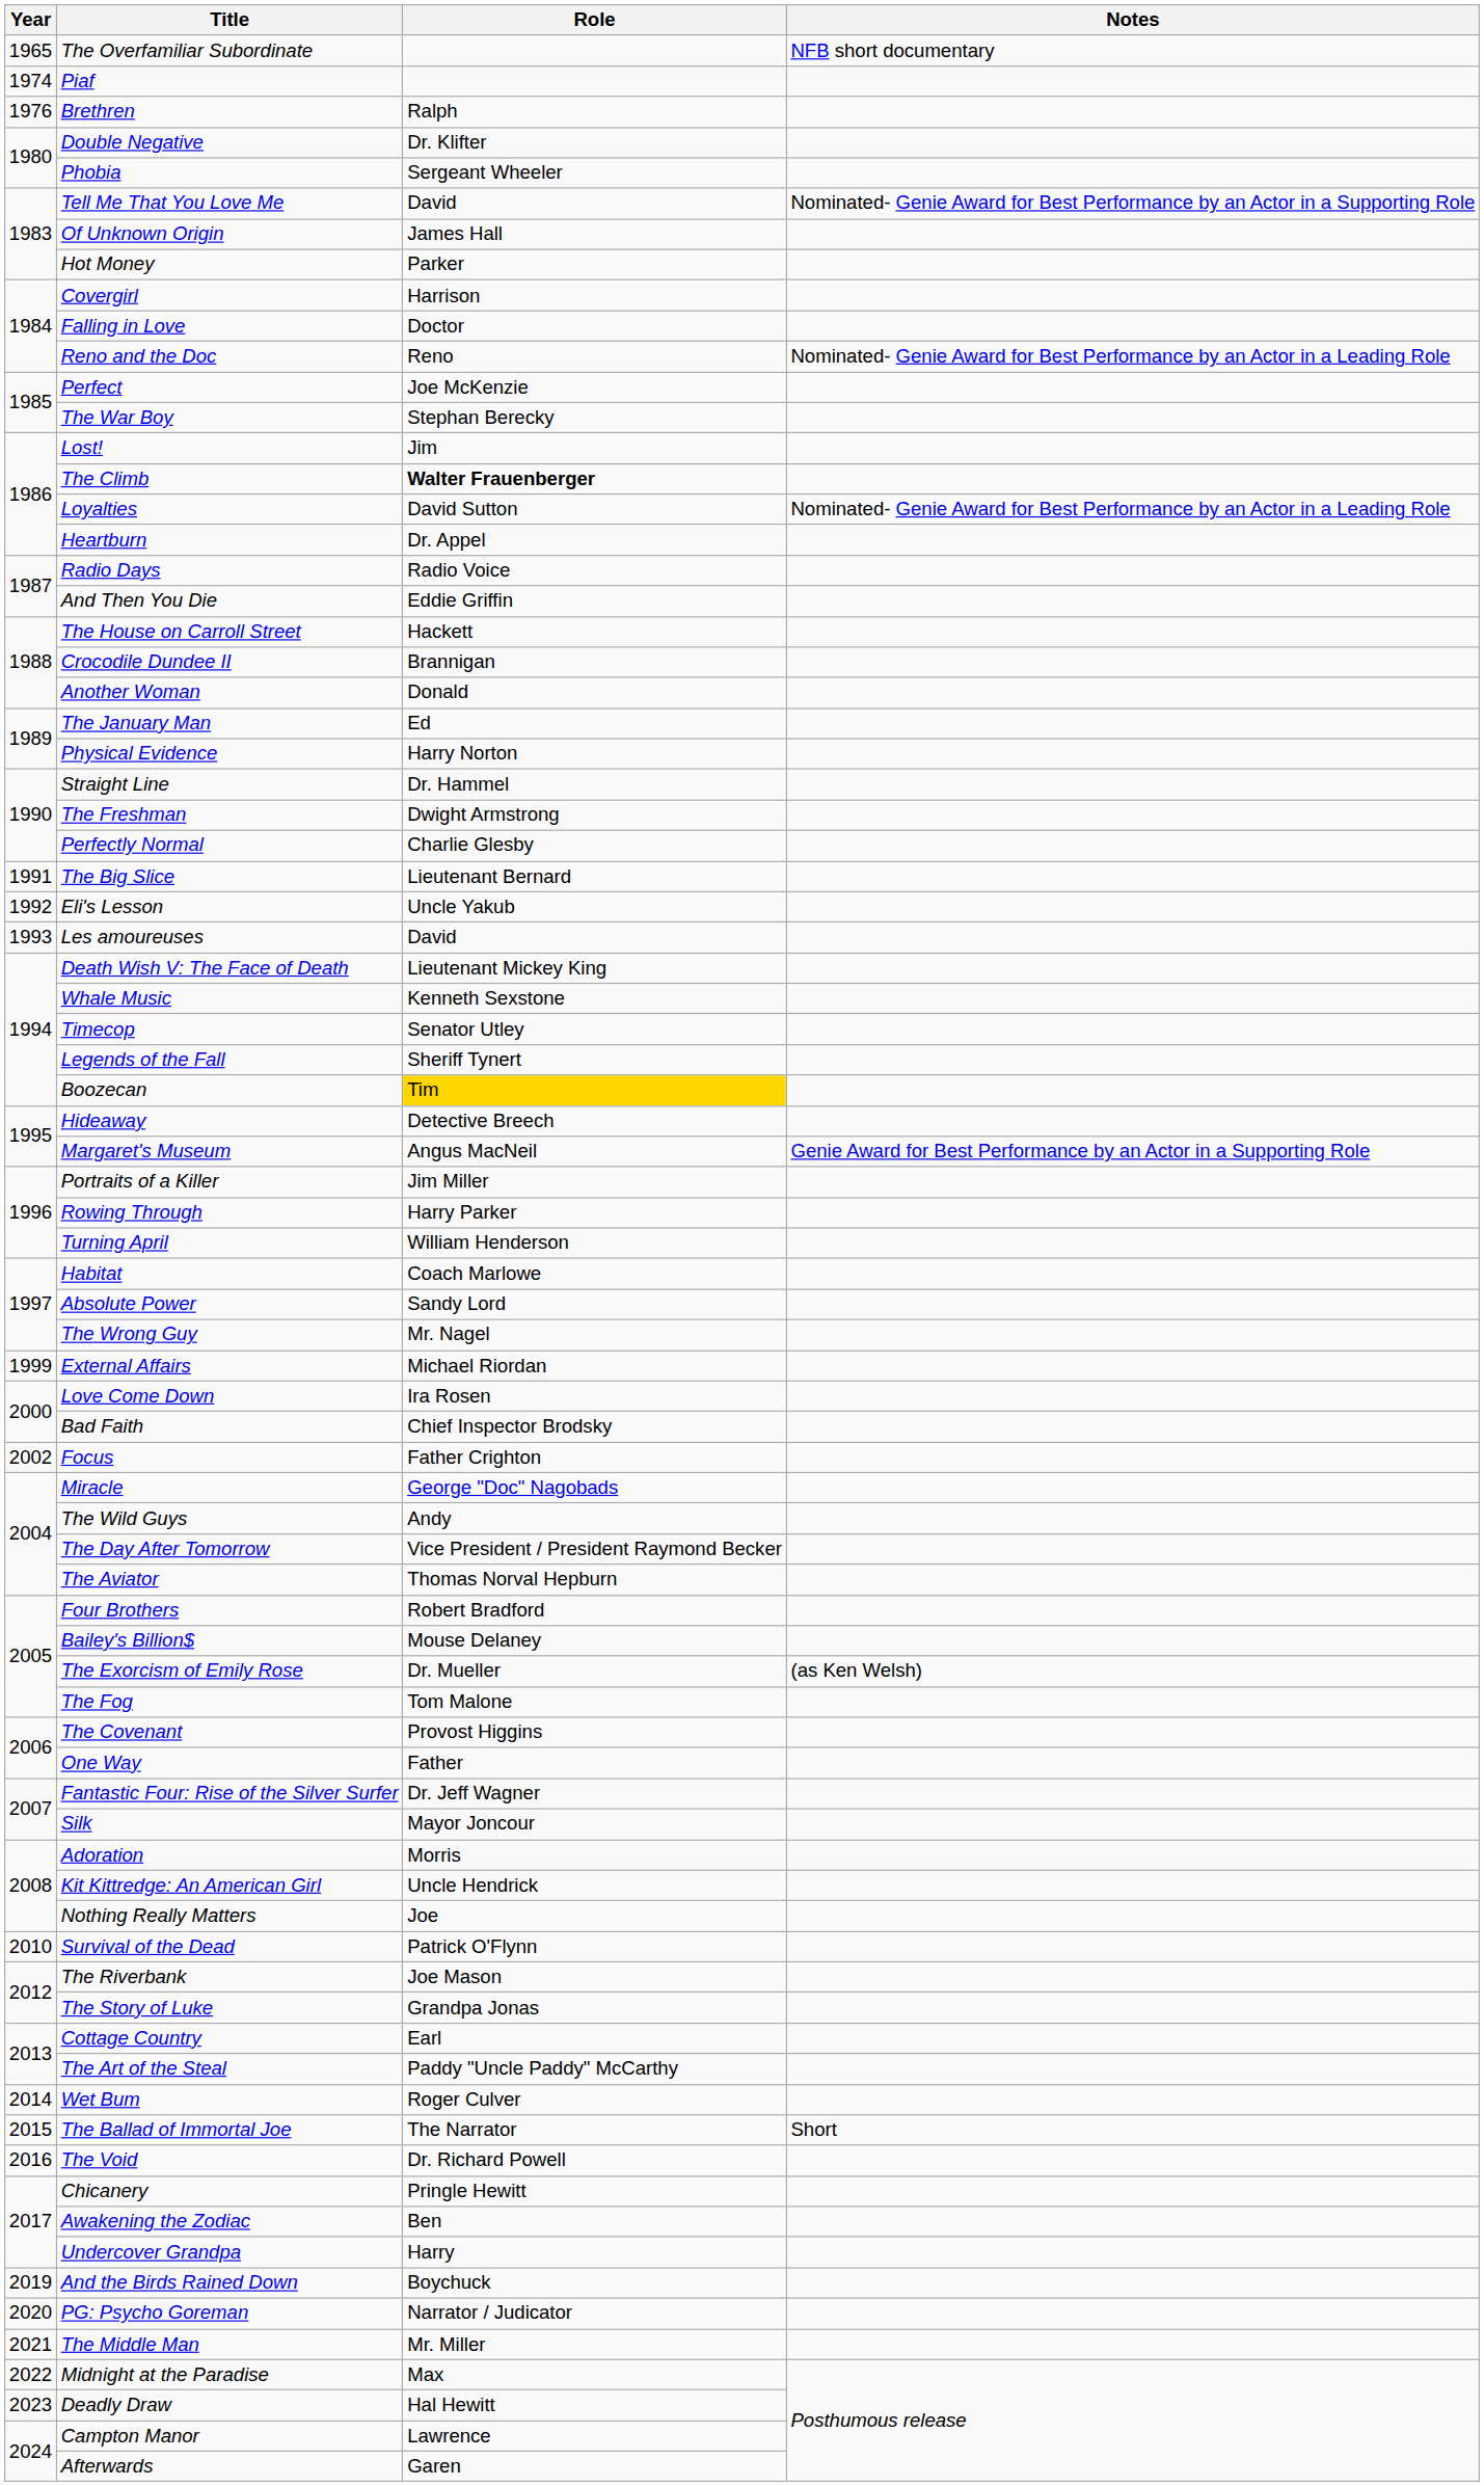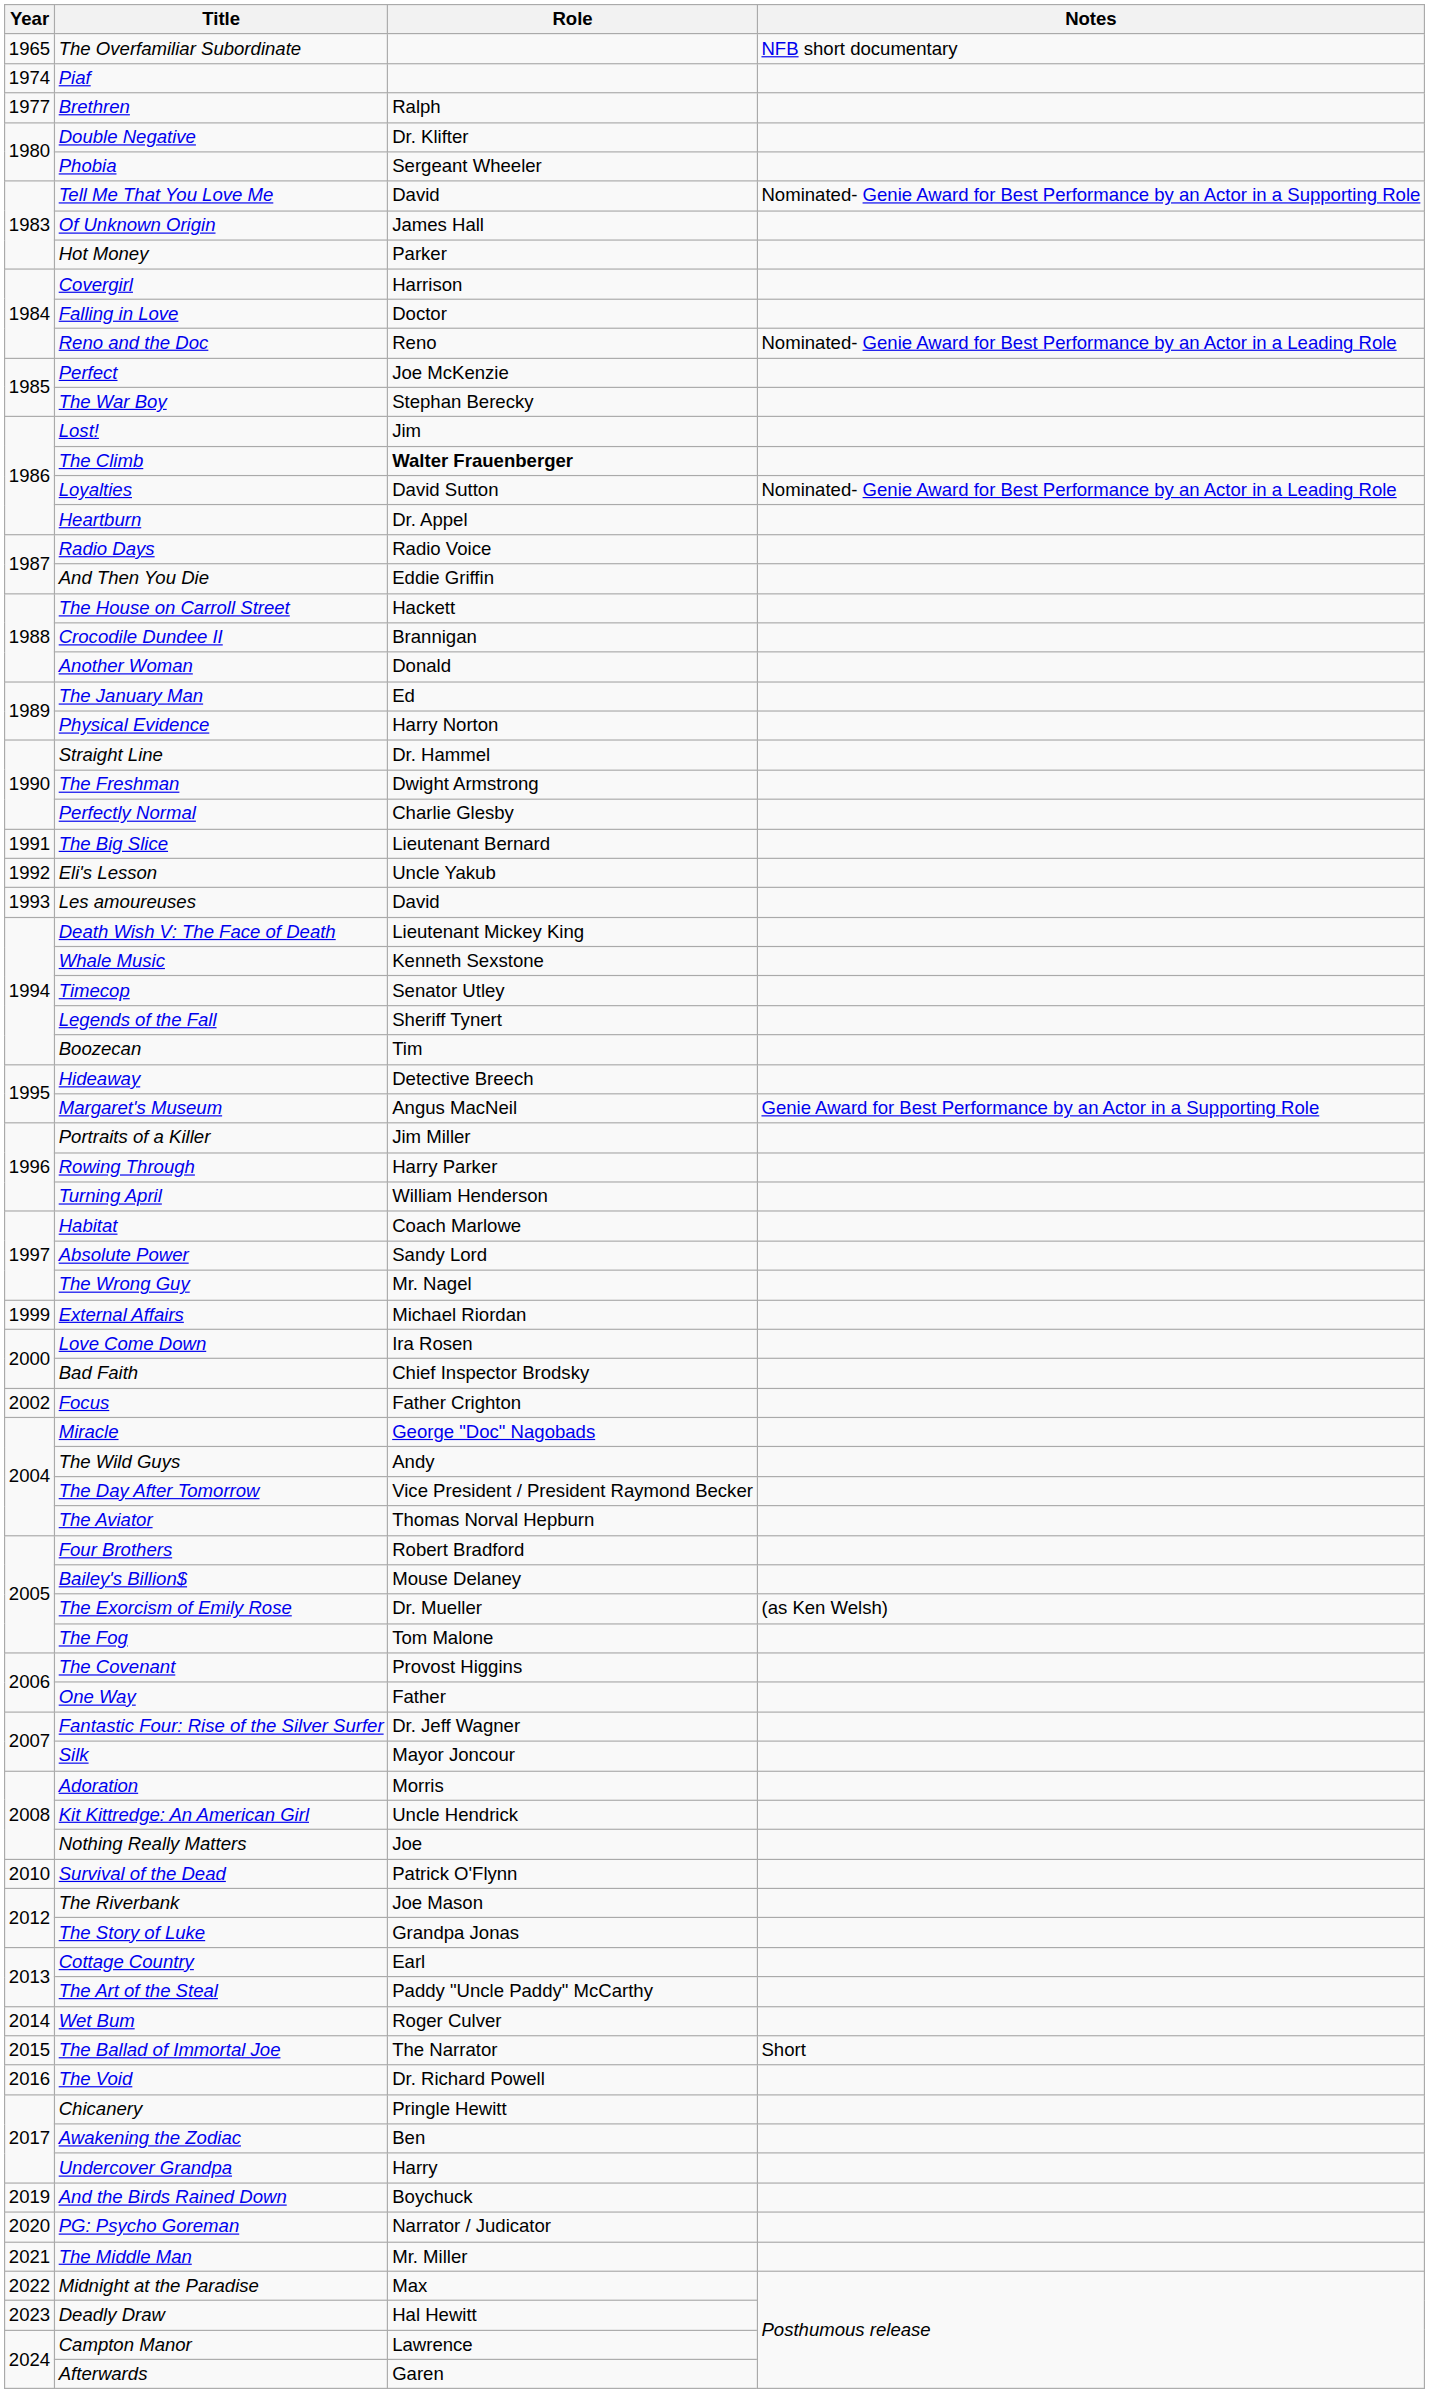 <table class="wikitable sortable">
 <tr>
 <th>Year</th>
 <th>Title</th>
 <th>Role</th>
 <th class="unsortable">Notes</th>
 </tr>
 <tr>
 <td>1965</td>
 <td data-sort-value="Overfamiliar Subordinate, The"><em>The Overfamiliar Subordinate</em></td>
 <td></td>
 <td><a href='#'>NFB</a> short documentary</td>
 </tr>
 <tr>
 <td>1974</td>
 <td><em><a href='#'>Piaf</a></em></td>
 <td></td>
 <td></td>
 </tr>
 <tr>
-<td>1976</td>
+<td>1977</td>
 <td><em><a href='#'>Brethren</a></em></td>
 <td>Ralph</td>
 <td></td>
 </tr>
 <tr>
 <td rowspan="2">1980</td>
 <td><em><a href='#'>Double Negative</a></em></td>
 <td>Dr. Klifter</td>
 <td></td>
 </tr>
 <tr>
 <td><em><a href='#'>Phobia</a></em></td>
 <td>Sergeant Wheeler</td>
 <td></td>
 </tr>
 <tr>
 <td rowspan="3">1983</td>
 <td><em><a href='#'>Tell Me That You Love Me</a></em></td>
 <td>David</td>
 <td>Nominated- <a href='#'>Genie Award for Best Performance by an Actor in a Supporting Role</a></td>
 </tr>
 <tr>
 <td><em><a href='#'>Of Unknown Origin</a></em></td>
 <td>James Hall</td>
 <td></td>
 </tr>
 <tr>
 <td><em>Hot Money</em></td>
 <td>Parker</td>
 <td></td>
 </tr>
 <tr>
 <td rowspan="3">1984</td>
 <td><em><a href='#'>Covergirl</a></em></td>
 <td>Harrison</td>
 <td></td>
 </tr>
 <tr>
 <td><em><a href='#'>Falling in Love</a></em></td>
 <td>Doctor</td>
 <td></td>
 </tr>
 <tr>
 <td><em><a href='#'>Reno and the Doc</a></em></td>
 <td>Reno</td>
 <td>Nominated- <a href='#'>Genie Award for Best Performance by an Actor in a Leading Role</a></td>
 </tr>
 <tr>
 <td rowspan="2">1985</td>
 <td><em><a href='#'>Perfect</a></em></td>
 <td>Joe McKenzie</td>
 <td></td>
 </tr>
 <tr>
 <td data-sort-value="War Boy, The"><em><a href='#'>The War Boy</a></em></td>
 <td>Stephan Berecky</td>
 <td></td>
 </tr>
 <tr>
 <td rowspan="4">1986</td>
 <td><em><a href='#'>Lost!</a></em></td>
 <td>Jim</td>
 <td></td>
 </tr>
 <tr>
 <td data-sort-value="Climb, The"><em><a href='#'>The Climb</a></em></td>
 <td><strong>Walter Frauenberger</strong></td>
 <td></td>
 </tr>
 <tr>
 <td><em><a href='#'>Loyalties</a></em></td>
 <td>David Sutton</td>
 <td>Nominated- <a href='#'>Genie Award for Best Performance by an Actor in a Leading Role</a></td>
 </tr>
 <tr>
 <td><em><a href='#'>Heartburn</a></em></td>
 <td>Dr. Appel</td>
 <td></td>
 </tr>
 <tr>
 <td rowspan="2">1987</td>
 <td><em><a href='#'>Radio Days</a></em></td>
 <td>Radio Voice</td>
 <td></td>
 </tr>
 <tr>
 <td><em>And Then You Die</em></td>
 <td>Eddie Griffin</td>
 <td></td>
 </tr>
 <tr>
 <td rowspan="3">1988</td>
 <td data-sort-value="House on Carroll Street, The"><em><a href='#'>The House on Carroll Street</a></em></td>
 <td>Hackett</td>
 <td></td>
 </tr>
 <tr>
 <td><em><a href='#'>Crocodile Dundee II</a></em></td>
 <td>Brannigan</td>
 <td></td>
 </tr>
 <tr>
 <td><em><a href='#'>Another Woman</a></em></td>
 <td>Donald</td>
 <td></td>
 </tr>
 <tr>
 <td rowspan="2">1989</td>
 <td data-sort-value="January Man, The"><em><a href='#'>The January Man</a></em></td>
 <td>Ed</td>
 <td></td>
 </tr>
 <tr>
 <td><em><a href='#'>Physical Evidence</a></em></td>
 <td>Harry Norton</td>
 <td></td>
 </tr>
 <tr>
 <td rowspan="3">1990</td>
 <td><em>Straight Line</em></td>
 <td>Dr. Hammel</td>
 <td></td>
 </tr>
 <tr>
 <td data-sort-value="Freshman, The"><em><a href='#'>The Freshman</a></em></td>
 <td>Dwight Armstrong</td>
 <td></td>
 </tr>
 <tr>
 <td><em><a href='#'>Perfectly Normal</a></em></td>
 <td>Charlie Glesby</td>
 <td></td>
 </tr>
 <tr>
 <td>1991</td>
 <td data-sort-value="Big Slice, The"><em><a href='#'>The Big Slice</a></em></td>
 <td>Lieutenant Bernard</td>
 <td></td>
 </tr>
 <tr>
 <td>1992</td>
 <td><em>Eli's Lesson</em></td>
 <td>Uncle Yakub</td>
 <td></td>
 </tr>
 <tr>
 <td>1993</td>
 <td><em>Les amoureuses</em></td>
 <td>David</td>
 <td></td>
 </tr>
 <tr>
 <td rowspan="5">1994</td>
 <td><em><a href='#'>Death Wish V: The Face of Death</a></em></td>
 <td>Lieutenant Mickey King</td>
 <td></td>
 </tr>
 <tr>
 <td><em><a href='#'>Whale Music</a></em></td>
 <td>Kenneth Sexstone</td>
 <td></td>
 </tr>
 <tr>
 <td><em><a href='#'>Timecop</a></em></td>
 <td>Senator Utley</td>
 <td></td>
 </tr>
 <tr>
 <td><em><a href='#'>Legends of the Fall</a></em></td>
 <td>Sheriff Tynert</td>
 <td></td>
 </tr>
 <tr>
 <td><em>Boozecan</em></td>
-<td style="background: gold;">Tim</td>
+<td>Tim</td>
 <td></td>
 </tr>
 <tr>
 <td rowspan="2">1995</td>
 <td><em><a href='#'>Hideaway</a></em></td>
 <td>Detective Breech</td>
 <td></td>
 </tr>
 <tr>
 <td><em><a href='#'>Margaret's Museum</a></em></td>
 <td>Angus MacNeil</td>
 <td><a href='#'>Genie Award for Best Performance by an Actor in a Supporting Role</a></td>
 </tr>
 <tr>
 <td rowspan="3">1996</td>
 <td><em>Portraits of a Killer</em></td>
 <td>Jim Miller</td>
 <td></td>
 </tr>
 <tr>
 <td><em><a href='#'>Rowing Through</a></em></td>
 <td>Harry Parker</td>
 <td></td>
 </tr>
 <tr>
 <td><em><a href='#'>Turning April</a></em></td>
 <td>William Henderson</td>
 <td></td>
 </tr>
 <tr>
 <td rowspan="3">1997</td>
 <td><em><a href='#'>Habitat</a></em></td>
 <td>Coach Marlowe</td>
 <td></td>
 </tr>
 <tr>
 <td><em><a href='#'>Absolute Power</a></em></td>
 <td>Sandy Lord</td>
 <td></td>
 </tr>
 <tr>
 <td data-sort-value="Wrong Guy, The"><em><a href='#'>The Wrong Guy</a></em></td>
 <td>Mr. Nagel</td>
 <td></td>
 </tr>
 <tr>
 <td>1999</td>
 <td><em><a href='#'>External Affairs</a></em></td>
 <td>Michael Riordan</td>
 <td></td>
 </tr>
 <tr>
 <td rowspan="2">2000</td>
 <td><em><a href='#'>Love Come Down</a></em></td>
 <td>Ira Rosen</td>
 <td></td>
 </tr>
 <tr>
 <td><em>Bad Faith</em></td>
 <td>Chief Inspector Brodsky</td>
 <td></td>
 </tr>
 <tr>
 <td>2002</td>
 <td><em><a href='#'>Focus</a></em></td>
 <td>Father Crighton</td>
 <td></td>
 </tr>
 <tr>
 <td rowspan="4">2004</td>
 <td><em><a href='#'>Miracle</a></em></td>
 <td><a href='#'>George "Doc" Nagobads</a></td>
 <td></td>
 </tr>
 <tr>
 <td data-sort-value="Wild Guys, The"><em>The Wild Guys</em></td>
 <td>Andy</td>
 <td></td>
 </tr>
 <tr>
 <td data-sort-value="Day After Tomorrow, The"><em><a href='#'>The Day After Tomorrow</a></em></td>
 <td>Vice President / President Raymond Becker</td>
 <td></td>
 </tr>
 <tr>
 <td data-sort-value="Aviator, The"><em><a href='#'>The Aviator</a></em></td>
 <td>Thomas Norval Hepburn</td>
 <td></td>
 </tr>
 <tr>
 <td rowspan="4">2005</td>
 <td><em><a href='#'>Four Brothers</a></em></td>
 <td>Robert Bradford</td>
 <td></td>
 </tr>
 <tr>
 <td><em><a href='#'>Bailey's Billion$</a></em></td>
 <td>Mouse Delaney</td>
 <td></td>
 </tr>
 <tr>
 <td data-sort-value="Exorcism of Emily Rose, The"><em><a href='#'>The Exorcism of Emily Rose</a></em></td>
 <td>Dr. Mueller</td>
 <td>(as Ken Welsh)</td>
 </tr>
 <tr>
 <td data-sort-value="Fog, The"><em><a href='#'>The Fog</a></em></td>
 <td>Tom Malone</td>
 <td></td>
 </tr>
 <tr>
 <td rowspan="2">2006</td>
 <td data-sort-value="Covenant, The"><em><a href='#'>The Covenant</a></em></td>
 <td>Provost Higgins</td>
 <td></td>
 </tr>
 <tr>
 <td><em><a href='#'>One Way</a></em></td>
 <td>Father</td>
 <td></td>
 </tr>
 <tr>
 <td rowspan="2">2007</td>
 <td><em><a href='#'>Fantastic Four: Rise of the Silver Surfer</a></em></td>
 <td>Dr. Jeff Wagner</td>
 <td></td>
 </tr>
 <tr>
 <td><em><a href='#'>Silk</a></em></td>
 <td>Mayor Joncour</td>
 <td></td>
 </tr>
 <tr>
 <td rowspan="3">2008</td>
 <td><em><a href='#'>Adoration</a></em></td>
 <td>Morris</td>
 <td></td>
 </tr>
 <tr>
 <td><em><a href='#'>Kit Kittredge: An American Girl</a></em></td>
 <td>Uncle Hendrick</td>
 <td></td>
 </tr>
 <tr>
 <td><em>Nothing Really Matters</em></td>
 <td>Joe</td>
 <td></td>
 </tr>
 <tr>
 <td>2010</td>
 <td><em><a href='#'>Survival of the Dead</a></em></td>
 <td>Patrick O'Flynn</td>
 <td></td>
 </tr>
 <tr>
 <td rowspan="2">2012</td>
 <td data-sort-value="Riverbank, The"><em>The Riverbank</em></td>
 <td>Joe Mason</td>
 <td></td>
 </tr>
 <tr>
 <td data-sort-value="Story of Luke, The"><em><a href='#'>The Story of Luke</a></em></td>
 <td>Grandpa Jonas</td>
 <td></td>
 </tr>
 <tr>
 <td rowspan="2">2013</td>
 <td><em><a href='#'>Cottage Country</a></em></td>
 <td>Earl</td>
 <td></td>
 </tr>
 <tr>
 <td data-sort-value="Art of the Steal, The"><em><a href='#'>The Art of the Steal</a></em></td>
 <td>Paddy "Uncle Paddy" McCarthy</td>
 <td></td>
 </tr>
 <tr>
 <td>2014</td>
 <td><em><a href='#'>Wet Bum</a></em></td>
 <td>Roger Culver</td>
 <td></td>
 </tr>
 <tr>
 <td>2015</td>
 <td data-sort-value="Ballad of Immortal Joe, The"><em><a href='#'>The Ballad of Immortal Joe</a></em></td>
 <td>The Narrator</td>
 <td>Short</td>
 </tr>
 <tr>
 <td>2016</td>
 <td data-sort-value="Void, The"><em><a href='#'>The Void</a></em></td>
 <td>Dr. Richard Powell</td>
 <td></td>
 </tr>
 <tr>
 <td rowspan="3">2017</td>
 <td><em>Chicanery</em></td>
 <td>Pringle Hewitt</td>
 <td></td>
 </tr>
 <tr>
 <td><em><a href='#'>Awakening the Zodiac</a></em></td>
 <td>Ben</td>
 <td></td>
 </tr>
 <tr>
 <td><em><a href='#'>Undercover Grandpa</a></em></td>
 <td>Harry</td>
 <td></td>
 </tr>
 <tr>
 <td>2019</td>
 <td><em><a href='#'>And the Birds Rained Down</a></em></td>
 <td>Boychuck</td>
 <td></td>
 </tr>
 <tr>
 <td>2020</td>
 <td><em><a href='#'>PG: Psycho Goreman</a></em></td>
 <td>Narrator / Judicator</td>
 <td></td>
 </tr>
 <tr>
 <td>2021</td>
 <td data-sort-value="Middle Man, The"><em><a href='#'>The Middle Man</a></em></td>
 <td>Mr. Miller</td>
 <td></td>
 </tr>
 <tr>
 <td>2022</td>
 <td><em>Midnight at the Paradise</em></td>
 <td>Max</td>
 <td rowspan="4"><em>Posthumous release</em></td>
 </tr>
 <tr>
 <td>2023</td>
 <td><em>Deadly Draw</em></td>
 <td>Hal Hewitt</td>
 </tr>
 <tr>
 <td rowspan="2">2024</td>
 <td><em>Campton Manor</em></td>
 <td>Lawrence</td>
 </tr>
 <tr>
 <td><em>Afterwards</em></td>
 <td>Garen</td>
 </tr>
 </table>
